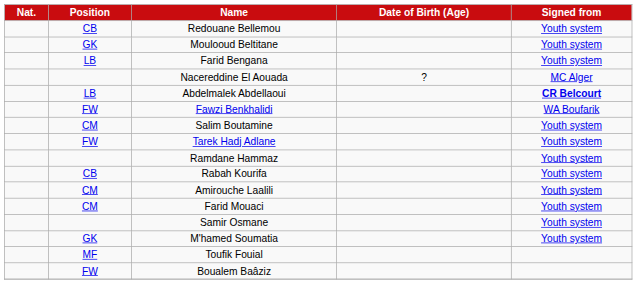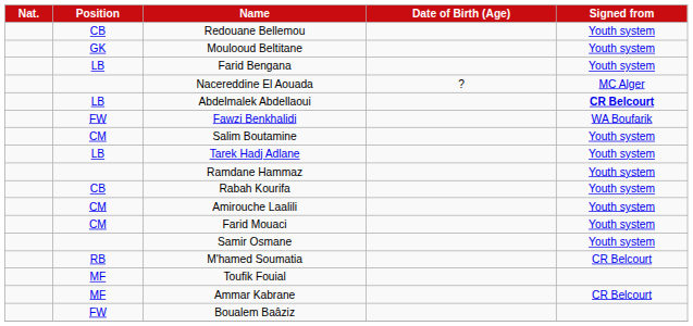 <table class="wikitable" style="text-align:center; font-size:90%; width:70%">
 <tr>
 <th style="background:#c90c0f; color:white; text-align:center;">Nat.</th>
 <th style="background:#c90c0f; color:white; text-align:center;">Position</th>
 <th style="background:#c90c0f; color:white; text-align:center;">Name</th>
 <th style="background:#c90c0f; color:white; text-align:center;">Date of Birth (Age)</th>
 <th style="background:#c90c0f; color:white; text-align:center;">Signed from</th>
 </tr>
 <tr>
 <td></td>
 <td><a href='#'>CB</a></td>
 <td>Redouane Bellemou</td>
 <td></td>
 <td><a href='#'>Youth system</a></td>
 </tr>
 <tr>
 <td></td>
 <td><a href='#'>GK</a></td>
 <td>Moulooud Beltitane</td>
 <td></td>
 <td><a href='#'>Youth system</a></td>
 </tr>
 <tr>
 <td></td>
 <td><a href='#'>LB</a></td>
 <td>Farid Bengana</td>
 <td></td>
 <td><a href='#'>Youth system</a></td>
 </tr>
 <tr>
 <td></td>
 <td></td>
 <td>Nacereddine El Aouada</td>
 <td>?</td>
 <td> <a href='#'>MC Alger</a></td>
 </tr>
 <tr>
 <td></td>
 <td><a href='#'>LB</a></td>
 <td>Abdelmalek Abdellaoui</td>
 <td></td>
 <td><strong> <a href='#'>CR Belcourt</a></strong></td>
 </tr>
 <tr>
 <td></td>
 <td><a href='#'>FW</a></td>
 <td><a href='#'>Fawzi Benkhalidi</a></td>
 <td></td>
 <td> <a href='#'>WA Boufarik</a></td>
 </tr>
 <tr>
 <td></td>
 <td><a href='#'>CM</a></td>
 <td>Salim Boutamine</td>
 <td></td>
 <td><a href='#'>Youth system</a></td>
 </tr>
 <tr>
 <td></td>
-<td><a href='#'>FW</a></td>
+<td><a href='#'>LB</a></td>
 <td><a href='#'>Tarek Hadj Adlane</a></td>
 <td></td>
 <td><a href='#'>Youth system</a></td>
 </tr>
 <tr>
 <td></td>
 <td></td>
 <td>Ramdane Hammaz</td>
 <td></td>
 <td><a href='#'>Youth system</a></td>
 </tr>
 <tr>
 <td></td>
 <td><a href='#'>CB</a></td>
 <td>Rabah Kourifa</td>
 <td></td>
 <td><a href='#'>Youth system</a></td>
 </tr>
 <tr>
 <td></td>
 <td><a href='#'>CM</a></td>
 <td>Amirouche Laalili</td>
 <td></td>
 <td><a href='#'>Youth system</a></td>
 </tr>
 <tr>
 <td></td>
 <td><a href='#'>CM</a></td>
 <td>Farid Mouaci</td>
 <td></td>
 <td><a href='#'>Youth system</a></td>
 </tr>
 <tr>
 <td></td>
 <td></td>
 <td>Samir Osmane</td>
 <td></td>
 <td><a href='#'>Youth system</a></td>
 </tr>
 <tr>
 <td></td>
-<td><a href='#'>GK</a></td>
+<td><a href='#'>RB</a></td>
 <td>M'hamed Soumatia</td>
 <td></td>
-<td><a href='#'>Youth system</a></td>
+<td> <a href='#'>CR Belcourt</a></td>
 </tr>
 <tr>
 <td></td>
 <td><a href='#'>MF</a></td>
 <td>Toufik Fouial</td>
 <td></td>
 <td></td>
+</tr>
+<tr>
+<td></td>
+<td><a href='#'>MF</a></td>
+<td>Ammar Kabrane</td>
+<td></td>
+<td><a href='#'>CR Belcourt</a></td>
 </tr>
 <tr>
 <td></td>
 <td><a href='#'>FW</a></td>
 <td>Boualem Baâziz</td>
 <td></td>
 <td></td>
 </tr>
 <tr>
 </tr>
 </table>
